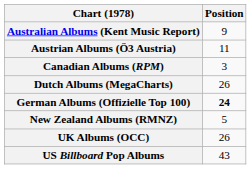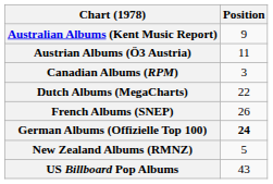 <table class="wikitable sortable plainrowheaders" style="text-align:center;">
 <tr>
 <th scope="col">Chart (1978)</th>
 <th scope="col">Position</th>
 </tr>
 <tr>
 <th scope="row"><a href='#'>Australian Albums</a> (Kent Music Report)</th>
 <td>9</td>
 </tr>
 <tr>
 <th scope="row">Austrian Albums (Ö3 Austria)</th>
 <td>11</td>
 </tr>
 <tr>
 <th scope="row">Canadian Albums (<em>RPM</em>)</th>
 <td>3</td>
 </tr>
 <tr>
 <th scope="row">Dutch Albums (MegaCharts)</th>
+<td>22</td>
+</tr>
+<tr>
+<th scope="row">French Albums (SNEP)</th>
 <td>26</td>
 </tr>
 <tr>
 <th scope="row">German Albums (Offizielle Top 100)</th>
 <td><strong>24</strong></td>
 </tr>
 <tr>
 <th scope="row">New Zealand Albums (RMNZ)</th>
 <td>5</td>
 </tr>
 <tr>
-<th scope="row">UK Albums (OCC)</th>
-<td>26</td>
-</tr>
-<tr>
 <th scope="row">US <em>Billboard</em> Pop Albums</th>
 <td>43</td>
 </tr>
 </table>
